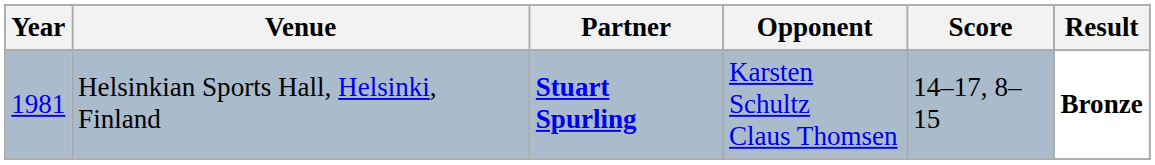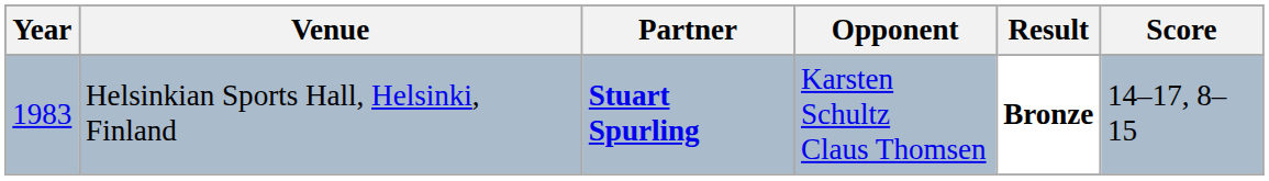 <table class="sortable wikitable" style="font-size: 90%;">
 <tr>
 <th>Year</th>
 <th>Venue</th>
 <th>Partner</th>
 <th>Opponent</th>
+<th>Result</th>
 <th>Score</th>
-<th>Result</th>
 </tr>
 <tr style="background:#AABBCC">
-<td align="center"><a href='#'>1981</a></td>
+<td align="center"><a href='#'>1983</a></td>
 <td align="left">Helsinkian Sports Hall, <a href='#'>Helsinki</a>, Finland</td>
 <td align="left"><strong> <a href='#'>Stuart Spurling</a></strong></td>
 <td align="left"> <a href='#'>Karsten Schultz</a><br> <a href='#'>Claus Thomsen</a></td>
+<td style="text-align:left; background:white"> <strong>Bronze</strong></td>
 <td align="left">14–17, 8–15</td>
-<td style="text-align:left; background:white"> <strong>Bronze</strong></td>
 </tr>
 </table>
